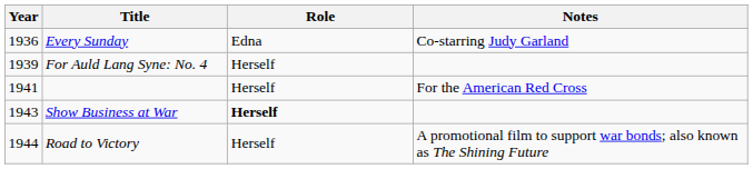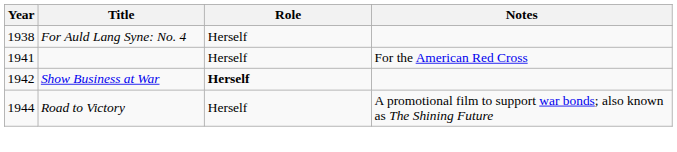 <table class="wikitable sortable sticky-header-multi plainrowheaders" width=90%>
 <tr>
 <th width=5% scope="col">Year</th>
 <th width=25% scope="col">Title</th>
 <th width=25% scope="col">Role</th>
 <th width=45% scope="col" class="unsortable">Notes</th>
 </tr>
 <tr>
-<td>1936</td>
-<td scope="row"><em><a href='#'>Every Sunday</a></em></td>
-<td>Edna</td>
-<td>Co-starring <a href='#'>Judy Garland</a></td>
-</tr>
-<tr>
-<td>1939</td>
+<td>1938</td>
 <td scope="row"><em>For Auld Lang Syne: No. 4</em></td>
 <td>Herself</td>
 <td></td>
 </tr>
 <tr>
 <td>1941</td>
 <td scope="row"><em></em></td>
 <td>Herself</td>
 <td>For the <a href='#'>American Red Cross</a></td>
 </tr>
 <tr>
-<td>1943</td>
+<td>1942</td>
 <td scope="row"><em><a href='#'>Show Business at War</a></em></td>
 <td><strong>Herself</strong></td>
 <td></td>
 </tr>
 <tr>
 <td>1944</td>
 <td scope="row"><em>Road to Victory</em></td>
 <td>Herself</td>
 <td>A promotional film to support <a href='#'>war bonds</a>; also known as <em>The Shining Future</em></td>
 </tr>
 </table>
